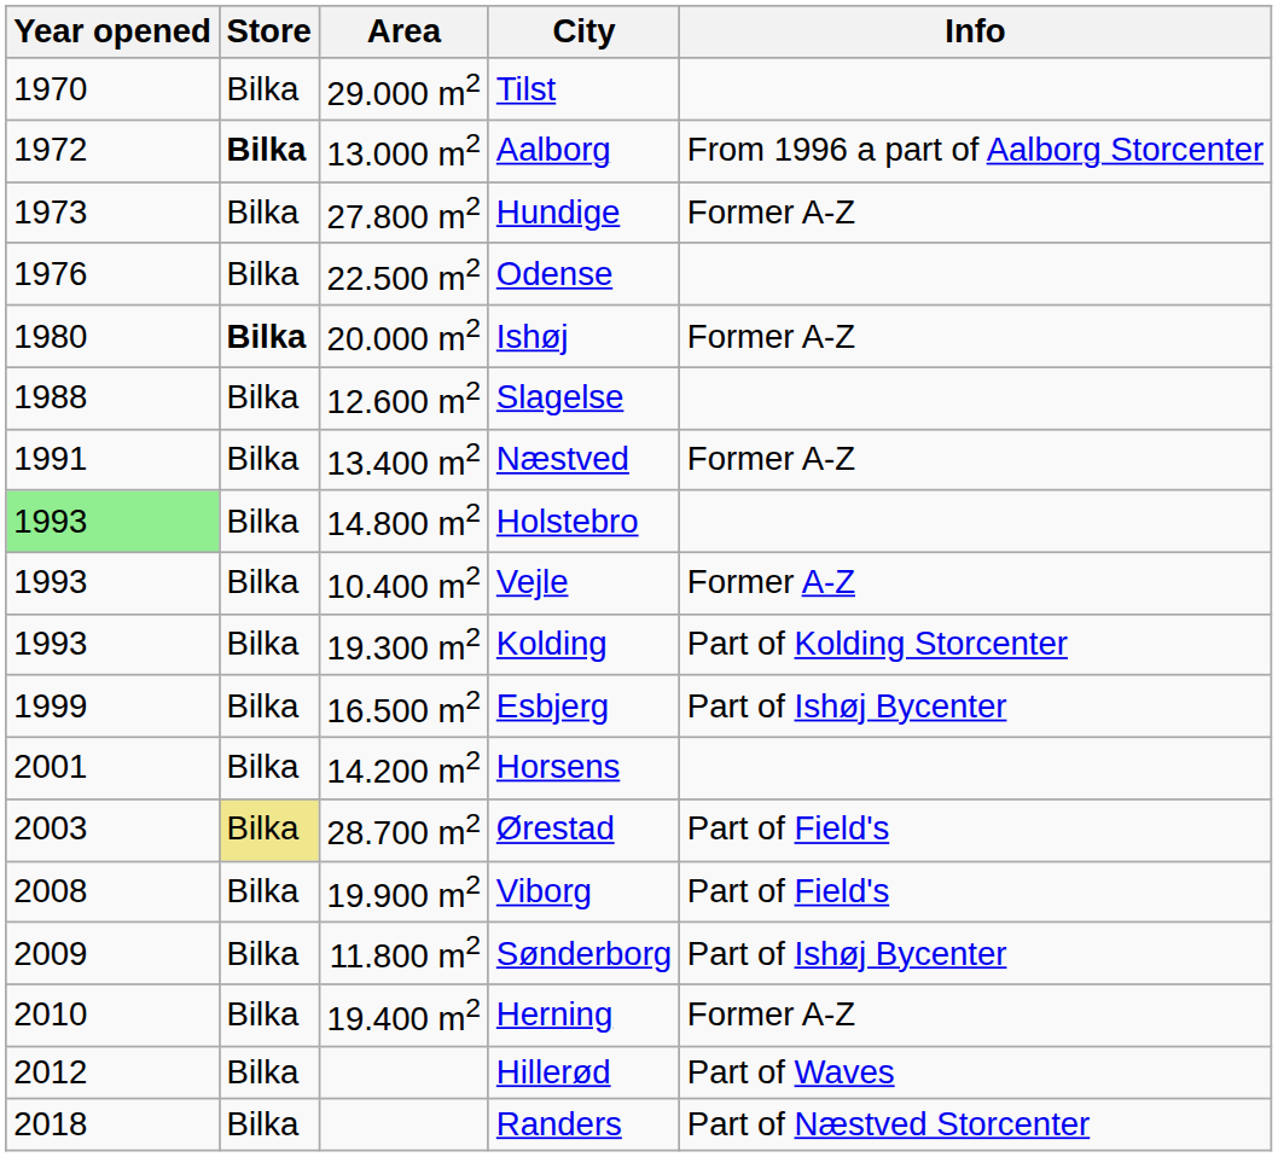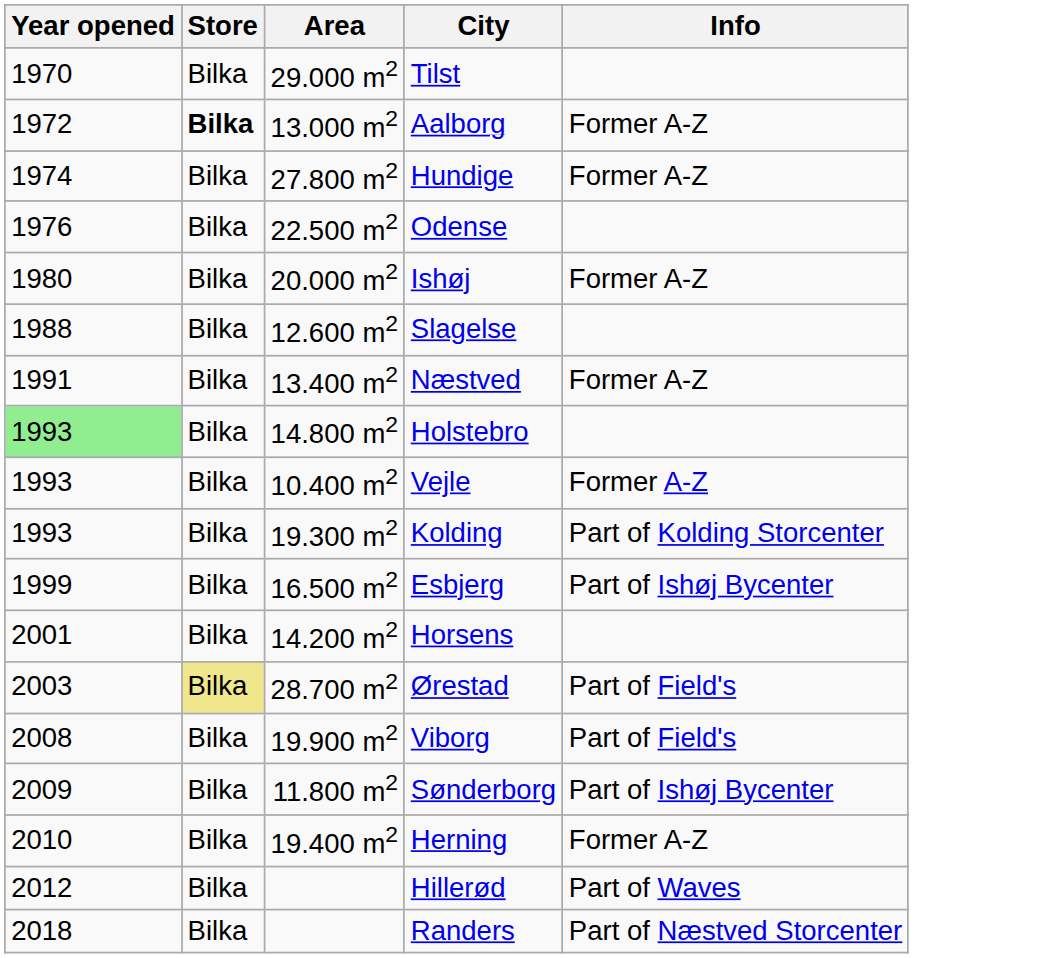 <table class="wikitable">
 <tr>
 <th>Year opened</th>
 <th>Store</th>
 <th>Area</th>
 <th>City</th>
 <th>Info</th>
 </tr>
 <tr>
 <td>1970</td>
 <td>Bilka</td>
 <td align="right">29.000 m<sup>2</sup></td>
 <td><a href='#'>Tilst</a></td>
 <td></td>
 </tr>
 <tr>
 <td>1972</td>
 <td><strong>Bilka</strong></td>
 <td align="right">13.000 m<sup>2</sup></td>
 <td><a href='#'>Aalborg</a></td>
-<td>From 1996 a part of <a href='#'>Aalborg Storcenter</a></td>
+<td>Former A-Z</td>
 </tr>
 <tr>
-<td>1973</td>
+<td>1974</td>
 <td>Bilka</td>
 <td align="right">27.800 m<sup>2</sup></td>
 <td><a href='#'>Hundige</a></td>
 <td>Former A-Z</td>
 </tr>
 <tr>
 <td>1976</td>
 <td>Bilka</td>
 <td align="right">22.500 m<sup>2</sup></td>
 <td><a href='#'>Odense</a></td>
 <td></td>
 </tr>
 <tr>
 <td>1980</td>
-<td><strong>Bilka</strong></td>
+<td>Bilka</td>
 <td align="right">20.000 m<sup>2</sup></td>
 <td><a href='#'>Ishøj</a></td>
 <td>Former A-Z</td>
 </tr>
 <tr>
 <td>1988</td>
 <td>Bilka</td>
 <td align="right">12.600 m<sup>2</sup></td>
 <td><a href='#'>Slagelse</a></td>
 <td></td>
 </tr>
 <tr>
 <td>1991</td>
 <td>Bilka</td>
 <td align="right">13.400 m<sup>2</sup></td>
 <td><a href='#'>Næstved</a></td>
 <td>Former A-Z</td>
 </tr>
 <tr>
 <td style="background: lightgreen;">1993</td>
 <td>Bilka</td>
 <td align="right">14.800 m<sup>2</sup></td>
 <td><a href='#'>Holstebro</a></td>
 <td></td>
 </tr>
 <tr>
 <td>1993</td>
 <td>Bilka</td>
 <td align="right">10.400 m<sup>2</sup></td>
 <td><a href='#'>Vejle</a></td>
 <td>Former <a href='#'>A-Z</a></td>
 </tr>
 <tr>
 <td>1993</td>
 <td>Bilka</td>
 <td align="right">19.300 m<sup>2</sup></td>
 <td><a href='#'>Kolding</a></td>
 <td>Part of <a href='#'>Kolding Storcenter</a></td>
 </tr>
 <tr>
 <td>1999</td>
 <td>Bilka</td>
 <td align="right">16.500 m<sup>2</sup></td>
 <td><a href='#'>Esbjerg</a></td>
 <td>Part of <a href='#'>Ishøj Bycenter</a></td>
 </tr>
 <tr>
 <td>2001</td>
 <td>Bilka</td>
 <td align="right">14.200 m<sup>2</sup></td>
 <td><a href='#'>Horsens</a></td>
 <td></td>
 </tr>
 <tr>
 <td>2003</td>
 <td style="background: khaki;">Bilka</td>
 <td align="right">28.700 m<sup>2</sup></td>
 <td><a href='#'>Ørestad</a></td>
 <td>Part of <a href='#'>Field's</a></td>
 </tr>
 <tr>
 <td>2008</td>
 <td>Bilka</td>
 <td align="right">19.900 m<sup>2</sup></td>
 <td><a href='#'>Viborg</a></td>
 <td>Part of <a href='#'>Field's</a></td>
 </tr>
 <tr>
 <td>2009</td>
 <td>Bilka</td>
 <td align="right">11.800 m<sup>2</sup></td>
 <td><a href='#'>Sønderborg</a></td>
 <td>Part of <a href='#'>Ishøj Bycenter</a></td>
 </tr>
 <tr>
 <td>2010</td>
 <td>Bilka</td>
 <td align="right">19.400 m<sup>2</sup></td>
 <td><a href='#'>Herning</a></td>
 <td>Former A-Z</td>
 </tr>
 <tr>
 <td>2012</td>
 <td>Bilka</td>
 <td align="right"></td>
 <td><a href='#'>Hillerød</a></td>
 <td>Part of <a href='#'>Waves</a></td>
 </tr>
 <tr>
 <td>2018</td>
 <td>Bilka</td>
 <td align="right"></td>
 <td><a href='#'>Randers</a></td>
 <td>Part of <a href='#'>Næstved Storcenter</a></td>
 </tr>
 </table>
